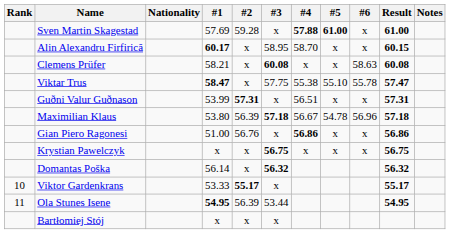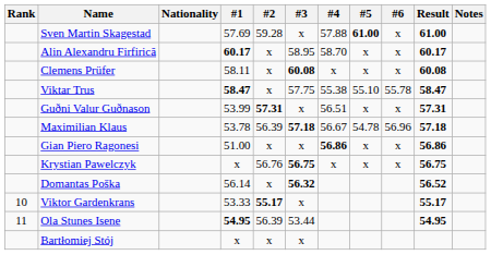 <table class="wikitable sortable" style="text-align:center">
 <tr>
 <th>Rank</th>
 <th>Name</th>
 <th>Nationality</th>
 <th>#1</th>
 <th>#2</th>
 <th>#3</th>
 <th>#4</th>
 <th>#5</th>
 <th>#6</th>
 <th>Result</th>
 <th>Notes</th>
 </tr>
 <tr>
 <td></td>
 <td align=left><a href='#'>Sven Martin Skagestad</a></td>
 <td align=left></td>
 <td>57.69</td>
 <td>59.28</td>
 <td>x</td>
-<td><strong>57.88</strong></td>
+<td>57.88</td>
 <td><strong>61.00</strong></td>
 <td>x</td>
 <td><strong>61.00</strong></td>
 <td></td>
 </tr>
 <tr>
 <td></td>
 <td align=left><a href='#'>Alin Alexandru Firfirică</a></td>
 <td align=left></td>
 <td><strong>60.17</strong></td>
 <td>x</td>
 <td>58.95</td>
 <td>58.70</td>
 <td>x</td>
 <td>x</td>
-<td><strong>60.15</strong></td>
+<td><strong>60.17</strong></td>
 <td></td>
 </tr>
 <tr>
 <td></td>
 <td align=left><a href='#'>Clemens Prüfer</a></td>
 <td align=left></td>
-<td>58.21</td>
+<td>58.11</td>
 <td>x</td>
 <td><strong>60.08</strong></td>
 <td>x</td>
 <td>x</td>
-<td>58.63</td>
+<td>x</td>
 <td><strong>60.08</strong></td>
 <td></td>
 </tr>
 <tr>
 <td></td>
 <td align=left><a href='#'>Viktar Trus</a></td>
 <td align=left></td>
 <td><strong>58.47</strong></td>
 <td>x</td>
 <td>57.75</td>
 <td>55.38</td>
 <td>55.10</td>
 <td>55.78</td>
-<td><strong>57.47</strong></td>
+<td><strong>58.47</strong></td>
 <td></td>
 </tr>
 <tr>
 <td></td>
 <td align=left><a href='#'>Guðni Valur Guðnason</a></td>
 <td align=left></td>
 <td>53.99</td>
 <td><strong>57.31</strong></td>
 <td>x</td>
 <td>56.51</td>
 <td>x</td>
 <td>x</td>
 <td><strong>57.31</strong></td>
 <td></td>
 </tr>
 <tr>
 <td></td>
 <td align=left><a href='#'>Maximilian Klaus</a></td>
 <td align=left></td>
-<td>53.80</td>
+<td>53.78</td>
 <td>56.39</td>
 <td><strong>57.18</strong></td>
 <td>56.67</td>
 <td>54.78</td>
 <td>56.96</td>
 <td><strong>57.18</strong></td>
 <td></td>
 </tr>
 <tr>
 <td></td>
 <td align=left><a href='#'>Gian Piero Ragonesi</a></td>
 <td align=left></td>
 <td>51.00</td>
-<td>56.76</td>
+<td>x</td>
 <td>x</td>
 <td><strong>56.86</strong></td>
 <td>x</td>
 <td>x</td>
 <td><strong>56.86</strong></td>
 <td></td>
 </tr>
 <tr>
 <td></td>
 <td align=left><a href='#'>Krystian Pawelczyk</a></td>
 <td align=left></td>
 <td>x</td>
-<td>x</td>
+<td>56.76</td>
 <td><strong>56.75</strong></td>
 <td>x</td>
 <td>x</td>
 <td>x</td>
 <td><strong>56.75</strong></td>
 <td></td>
 </tr>
 <tr>
 <td></td>
 <td align=left><a href='#'>Domantas Poška</a></td>
 <td align=left></td>
 <td>56.14</td>
 <td>x</td>
 <td><strong>56.32</strong></td>
 <td></td>
 <td></td>
 <td></td>
-<td><strong>56.32</strong></td>
+<td><strong>56.52</strong></td>
 <td></td>
 </tr>
 <tr>
 <td>10</td>
 <td align=left><a href='#'>Viktor Gardenkrans</a></td>
 <td align=left></td>
 <td>53.33</td>
 <td><strong>55.17</strong></td>
 <td>x</td>
 <td></td>
 <td></td>
 <td></td>
 <td><strong>55.17</strong></td>
 <td></td>
 </tr>
 <tr>
 <td>11</td>
 <td align=left><a href='#'>Ola Stunes Isene</a></td>
 <td align=left></td>
 <td><strong>54.95</strong></td>
 <td>56.39</td>
 <td>53.44</td>
 <td></td>
 <td></td>
 <td></td>
 <td><strong>54.95</strong></td>
 <td></td>
 </tr>
 <tr>
 <td></td>
 <td align=left><a href='#'>Bartłomiej Stój</a></td>
 <td align=left></td>
 <td>x</td>
 <td>x</td>
 <td>x</td>
 <td></td>
 <td></td>
 <td></td>
 <td><strong></strong></td>
 <td></td>
 </tr>
 </table>
